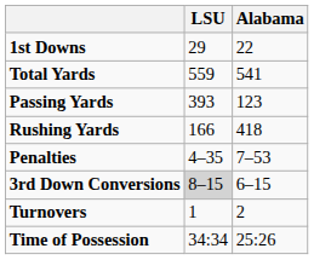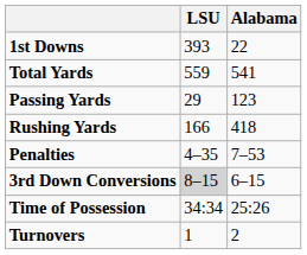 <table class="wikitable">
 <tr>
 <th></th>
 <th>LSU</th>
 <th>Alabama</th>
 </tr>
 <tr>
 <td><strong>1st Downs</strong></td>
-<td>29</td>
+<td>393</td>
 <td>22</td>
 </tr>
 <tr>
 <td><strong>Total Yards</strong></td>
 <td>559</td>
 <td>541</td>
 </tr>
 <tr>
 <td><strong>Passing Yards</strong></td>
-<td>393</td>
+<td>29</td>
 <td>123</td>
 </tr>
 <tr>
 <td><strong>Rushing Yards</strong></td>
 <td>166</td>
 <td>418</td>
 </tr>
 <tr>
 <td><strong>Penalties</strong></td>
 <td>4–35</td>
 <td>7–53</td>
 </tr>
 <tr>
 <td><strong>3rd Down Conversions</strong></td>
 <td style="background: lightgrey;">8–15</td>
 <td>6–15</td>
 </tr>
 <tr>
+<td><strong>Time of Possession</strong></td>
+<td>34:34</td>
+<td>25:26</td>
+</tr>
+<tr>
 <td><strong>Turnovers</strong></td>
 <td>1</td>
 <td>2</td>
 </tr>
-<tr>
-<td><strong>Time of Possession</strong></td>
-<td>34:34</td>
-<td>25:26</td>
-</tr>
 </table>
